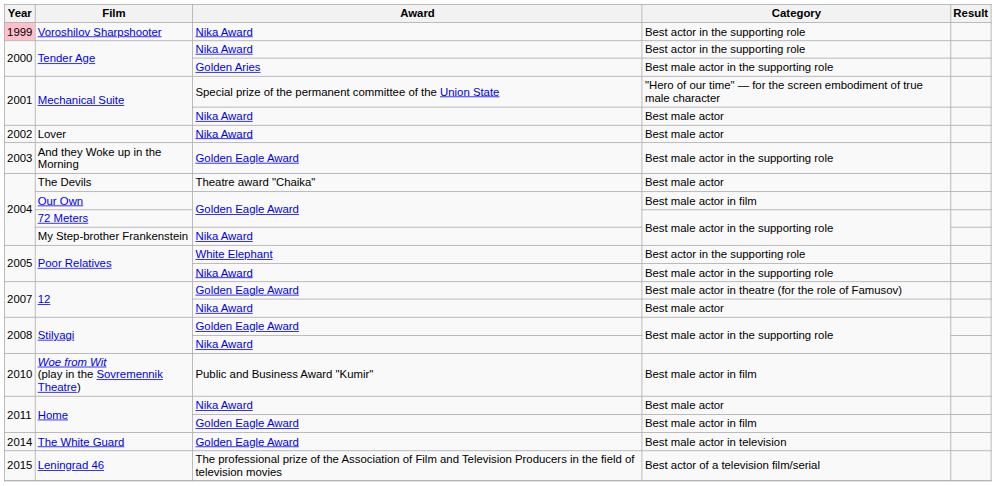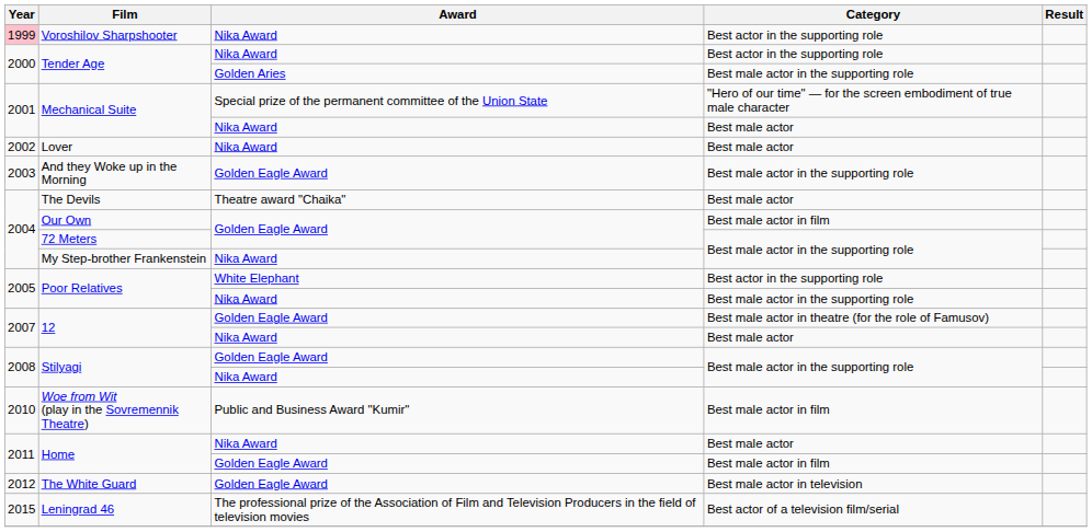 <table class="wikitable" style="font-size:90%;">
 <tr>
 <th>Year</th>
 <th>Film</th>
 <th>Award</th>
 <th>Category</th>
 <th>Result</th>
 </tr>
 <tr>
 <td style="background: pink;">1999</td>
 <td><a href='#'>Voroshilov Sharpshooter</a></td>
 <td><a href='#'>Nika Award</a></td>
 <td>Best actor in the supporting role</td>
 <td></td>
 </tr>
 <tr>
 <td rowspan=2>2000</td>
 <td rowspan=2><a href='#'>Tender Age</a></td>
 <td><a href='#'>Nika Award</a></td>
 <td>Best actor in the supporting role</td>
 <td></td>
 </tr>
 <tr>
 <td><a href='#'>Golden Aries</a></td>
 <td>Best male actor in the supporting role</td>
 <td></td>
 </tr>
 <tr>
 <td rowspan=2>2001</td>
 <td rowspan=2><a href='#'>Mechanical Suite</a></td>
 <td>Special prize of the permanent committee of the <a href='#'>Union State</a></td>
 <td>"Hero of our time" — for the screen embodiment of true male character</td>
 <td></td>
 </tr>
 <tr>
 <td><a href='#'>Nika Award</a></td>
 <td>Best male actor</td>
 <td></td>
 </tr>
 <tr>
 <td>2002</td>
 <td>Lover</td>
 <td><a href='#'>Nika Award</a></td>
 <td>Best male actor</td>
 <td></td>
 </tr>
 <tr>
 <td>2003</td>
 <td>And they Woke up in the Morning</td>
 <td><a href='#'>Golden Eagle Award</a></td>
 <td>Best male actor in the supporting role</td>
 <td></td>
 </tr>
 <tr>
 <td rowspan=4>2004</td>
 <td>The Devils</td>
 <td>Theatre award "Chaika"</td>
 <td>Best male actor</td>
 <td></td>
 </tr>
 <tr>
 <td><a href='#'>Our Own</a></td>
 <td rowspan=2><a href='#'>Golden Eagle Award</a></td>
 <td>Best male actor in film</td>
 <td></td>
 </tr>
 <tr>
 <td><a href='#'>72 Meters</a></td>
 <td rowspan=2>Best male actor in the supporting role</td>
 <td></td>
 </tr>
 <tr>
 <td>My Step-brother Frankenstein</td>
 <td><a href='#'>Nika Award</a></td>
 <td></td>
 </tr>
 <tr>
 <td rowspan=2>2005</td>
 <td rowspan=2><a href='#'>Poor Relatives</a></td>
 <td><a href='#'>White Elephant</a></td>
 <td>Best actor in the supporting role</td>
 <td></td>
 </tr>
 <tr>
 <td><a href='#'>Nika Award</a></td>
 <td>Best male actor in the supporting role</td>
 <td></td>
 </tr>
 <tr>
 <td rowspan=2>2007</td>
 <td rowspan=2><a href='#'>12</a></td>
 <td><a href='#'>Golden Eagle Award</a></td>
 <td>Best male actor in theatre (for the role of Famusov)</td>
 <td></td>
 </tr>
 <tr>
 <td><a href='#'>Nika Award</a></td>
 <td>Best male actor</td>
 <td></td>
 </tr>
 <tr>
 <td rowspan=2>2008</td>
 <td rowspan=2><a href='#'>Stilyagi</a></td>
 <td><a href='#'>Golden Eagle Award</a></td>
 <td rowspan=2>Best male actor in the supporting role</td>
 <td></td>
 </tr>
 <tr>
 <td><a href='#'>Nika Award</a></td>
 <td></td>
 </tr>
 <tr>
 <td>2010</td>
 <td><em><a href='#'>Woe from Wit</a></em><br>(play in the <a href='#'>Sovremennik Theatre</a>)</td>
 <td>Public and Business Award "Kumir"</td>
 <td>Best male actor in film</td>
 <td></td>
 </tr>
 <tr>
 <td rowspan=2>2011</td>
 <td rowspan=2><a href='#'>Home</a></td>
 <td><a href='#'>Nika Award</a></td>
 <td>Best male actor</td>
 <td></td>
 </tr>
 <tr>
 <td><a href='#'>Golden Eagle Award</a></td>
 <td>Best male actor in film</td>
 <td></td>
 </tr>
 <tr>
-<td>2014</td>
+<td>2012</td>
 <td><a href='#'>The White Guard</a></td>
 <td><a href='#'>Golden Eagle Award</a></td>
 <td>Best male actor in television</td>
 <td></td>
 </tr>
 <tr>
 <td>2015</td>
 <td><a href='#'>Leningrad 46</a></td>
 <td>The professional prize of the Association of Film and Television Producers in the field of television movies</td>
 <td>Best actor of a television film/serial</td>
 <td></td>
 </tr>
 <tr>
 </tr>
 </table>
